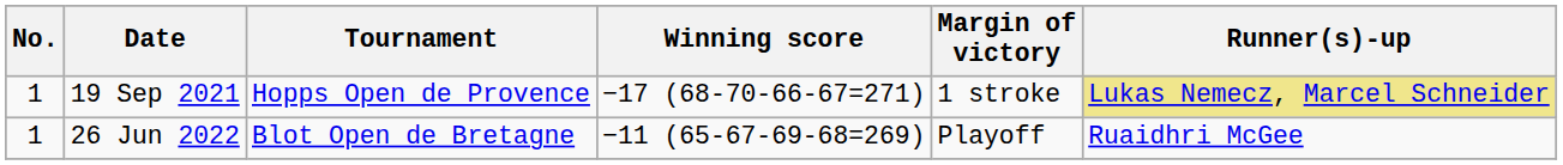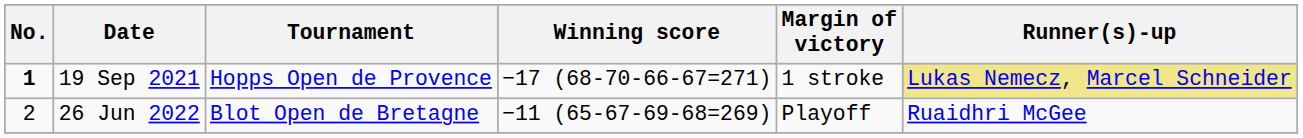 <table class="wikitable" style="font-size:95%;">
 <tr>
 <th>No.</th>
 <th>Date</th>
 <th>Tournament</th>
 <th>Winning score</th>
 <th>Margin of<br>victory</th>
 <th>Runner(s)-up</th>
 </tr>
 <tr>
-<td align=center>1</td>
+<td align=center><strong>1</strong></td>
 <td align=right>19 Sep <a href='#'>2021</a></td>
 <td><a href='#'>Hopps Open de Provence</a></td>
 <td>−17 (68-70-66-67=271)</td>
 <td>1 stroke</td>
 <td style="background: khaki;"> <a href='#'>Lukas Nemecz</a>,  <a href='#'>Marcel Schneider</a></td>
 </tr>
 <tr>
-<td align=center>1</td>
+<td align=center>2</td>
 <td align=right>26 Jun <a href='#'>2022</a></td>
 <td><a href='#'>Blot Open de Bretagne</a></td>
 <td>−11 (65-67-69-68=269)</td>
 <td>Playoff</td>
 <td> <a href='#'>Ruaidhri McGee</a></td>
 </tr>
 </table>
